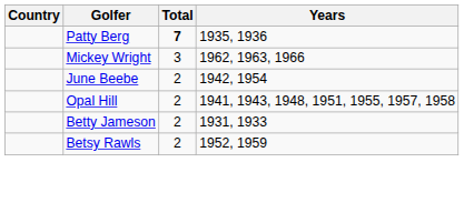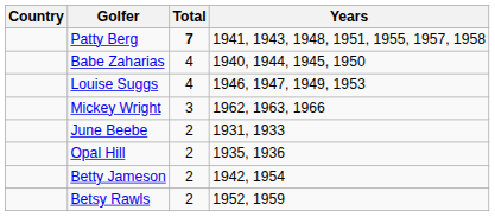 <table class="wikitable">
 <tr>
 <th>Country</th>
 <th>Golfer</th>
 <th>Total</th>
 <th>Years</th>
 </tr>
 <tr>
 <td></td>
 <td><a href='#'>Patty Berg</a></td>
 <td align="center" valign="top"><strong>7</strong></td>
-<td>1935, 1936</td>
+<td>1941, 1943, 1948, 1951, 1955, 1957, 1958</td>
+</tr>
+<tr>
+<td></td>
+<td><a href='#'>Babe Zaharias</a></td>
+<td align="center" valign="top">4</td>
+<td>1940, 1944, 1945, 1950</td>
+</tr>
+<tr>
+<td></td>
+<td><a href='#'>Louise Suggs</a></td>
+<td align="center" valign="top">4</td>
+<td>1946, 1947, 1949, 1953</td>
 </tr>
 <tr>
 <td></td>
 <td><a href='#'>Mickey Wright</a></td>
 <td align="center" valign="top">3</td>
 <td>1962, 1963, 1966</td>
 </tr>
 <tr>
 <td></td>
 <td><a href='#'>June Beebe</a></td>
 <td align="center" valign="top">2</td>
-<td>1942, 1954</td>
+<td>1931, 1933</td>
 </tr>
 <tr>
 <td></td>
 <td><a href='#'>Opal Hill</a></td>
 <td align="center" valign="top">2</td>
-<td>1941, 1943, 1948, 1951, 1955, 1957, 1958</td>
+<td>1935, 1936</td>
 </tr>
 <tr>
 <td></td>
 <td><a href='#'>Betty Jameson</a></td>
 <td align="center" valign="top">2</td>
-<td>1931, 1933</td>
+<td>1942, 1954</td>
 </tr>
 <tr>
 <td></td>
 <td><a href='#'>Betsy Rawls</a></td>
 <td align="center" valign="top">2</td>
 <td>1952, 1959</td>
 </tr>
 </table>
